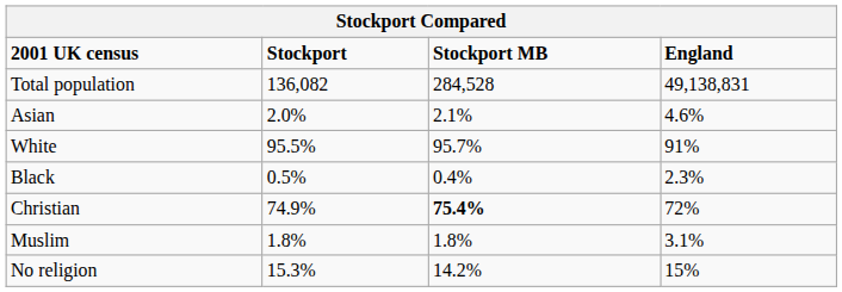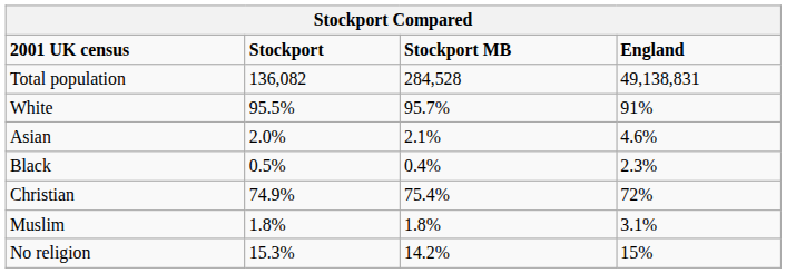 <table class="wikitable" style="float: right; margin-left: 2em; width: 40%; font-size: 90%;" cellspacing="3">
 <tr>
 <th colspan=4>Stockport Compared</th>
 </tr>
 <tr>
 <td><strong>2001 UK census</strong></td>
 <td><strong>Stockport</strong></td>
 <td><strong>Stockport MB</strong></td>
 <td><strong>England</strong></td>
 </tr>
 <tr>
 <td>Total population</td>
 <td>136,082</td>
 <td>284,528</td>
 <td>49,138,831</td>
 </tr>
 <tr>
+<td>White</td>
+<td>95.5%</td>
+<td>95.7%</td>
+<td>91%</td>
+</tr>
+<tr>
 <td>Asian</td>
 <td>2.0%</td>
 <td>2.1%</td>
 <td>4.6%</td>
-</tr>
-<tr>
-<td>White</td>
-<td>95.5%</td>
-<td>95.7%</td>
-<td>91%</td>
 </tr>
 <tr>
 <td>Black</td>
 <td>0.5%</td>
 <td>0.4%</td>
 <td>2.3%</td>
 </tr>
 <tr>
 <td>Christian</td>
 <td>74.9%</td>
-<td><strong>75.4%</strong></td>
+<td>75.4%</td>
 <td>72%</td>
 </tr>
 <tr>
 <td>Muslim</td>
 <td>1.8%</td>
 <td>1.8%</td>
 <td>3.1%</td>
 </tr>
 <tr>
 <td>No religion</td>
 <td>15.3%</td>
 <td>14.2%</td>
 <td>15%</td>
 </tr>
 </table>
